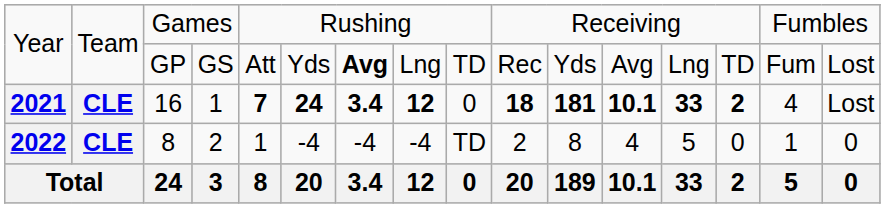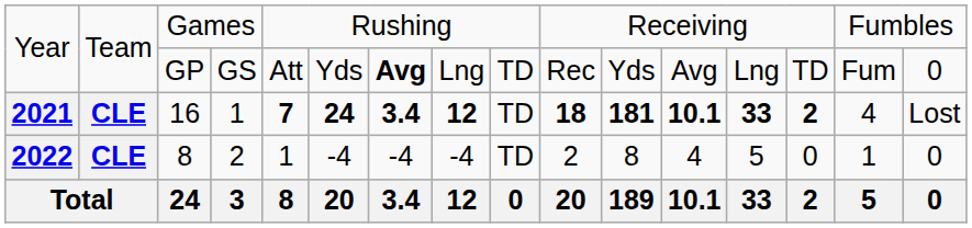 <table style="text-align:center;" class="wikitable">
 <tr>
 <td rowspan="2">Year</td>
 <td rowspan="2">Team</td>
 <td colspan="2">Games</td>
 <td colspan="5">Rushing</td>
 <td colspan="5">Receiving</td>
 <td colspan="2">Fumbles</td>
 </tr>
 <tr>
 <td>GP</td>
 <td>GS</td>
 <td>Att</td>
 <td>Yds</td>
 <td><strong>Avg</strong></td>
 <td>Lng</td>
 <td>TD</td>
 <td>Rec</td>
 <td>Yds</td>
 <td>Avg</td>
 <td>Lng</td>
 <td>TD</td>
 <td>Fum</td>
-<td>Lost</td>
+<td>0</td>
 </tr>
 <tr>
 <th><a href='#'>2021</a></th>
 <th><a href='#'>CLE</a></th>
 <td>16</td>
 <td>1</td>
 <td><strong>7</strong></td>
 <td><strong>24</strong></td>
 <td><strong>3.4</strong></td>
 <td><strong>12</strong></td>
-<td>0</td>
+<td>TD</td>
 <td><strong>18</strong></td>
 <td><strong>181</strong></td>
 <td><strong>10.1</strong></td>
 <td><strong>33</strong></td>
 <td><strong>2</strong></td>
 <td>4</td>
 <td>Lost</td>
 </tr>
 <tr>
 <th><a href='#'>2022</a></th>
 <th><a href='#'>CLE</a></th>
 <td>8</td>
 <td>2</td>
 <td>1</td>
 <td>-4</td>
 <td>-4</td>
 <td>-4</td>
 <td>TD</td>
 <td>2</td>
 <td>8</td>
 <td>4</td>
 <td>5</td>
 <td>0</td>
 <td>1</td>
 <td>0</td>
 </tr>
 <tr>
 <th colspan="2">Total</th>
 <th>24</th>
 <th>3</th>
 <th>8</th>
 <th>20</th>
 <th>3.4</th>
 <th>12</th>
 <th>0</th>
 <th>20</th>
 <th>189</th>
 <th>10.1</th>
 <th>33</th>
 <th>2</th>
 <th>5</th>
 <th>0</th>
 </tr>
 </table>
